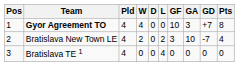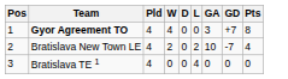 <table class="wikitable sortable mw-collapsible" style=" font-size: 87%;">
 <tr>
 <th>Pos</th>
 <th>Team</th>
 <th>Pld</th>
 <th>W</th>
 <th>D</th>
 <th>L</th>
-<th>GF</th>
 <th>GA</th>
 <th>GD</th>
 <th>Pts</th>
 </tr>
 <tr>
 <td>1</td>
 <td><strong>Gyor Agreement TO</strong></td>
 <td>4</td>
 <td>4</td>
 <td>0</td>
 <td>0</td>
-<td>10</td>
 <td>3</td>
 <td>+7</td>
 <td>8</td>
 </tr>
 <tr>
 <td>2</td>
 <td>Bratislava New Town LE</td>
 <td>4</td>
 <td>2</td>
 <td>0</td>
 <td>2</td>
-<td>3</td>
 <td>10</td>
 <td>-7</td>
 <td>4</td>
 </tr>
 <tr>
 <td>3</td>
 <td>Bratislava TE <sup>1</sup></td>
 <td>4</td>
 <td>0</td>
 <td>0</td>
 <td>4</td>
 <td>0</td>
 <td>0</td>
 <td>0</td>
-<td>0</td>
 </tr>
 </table>
